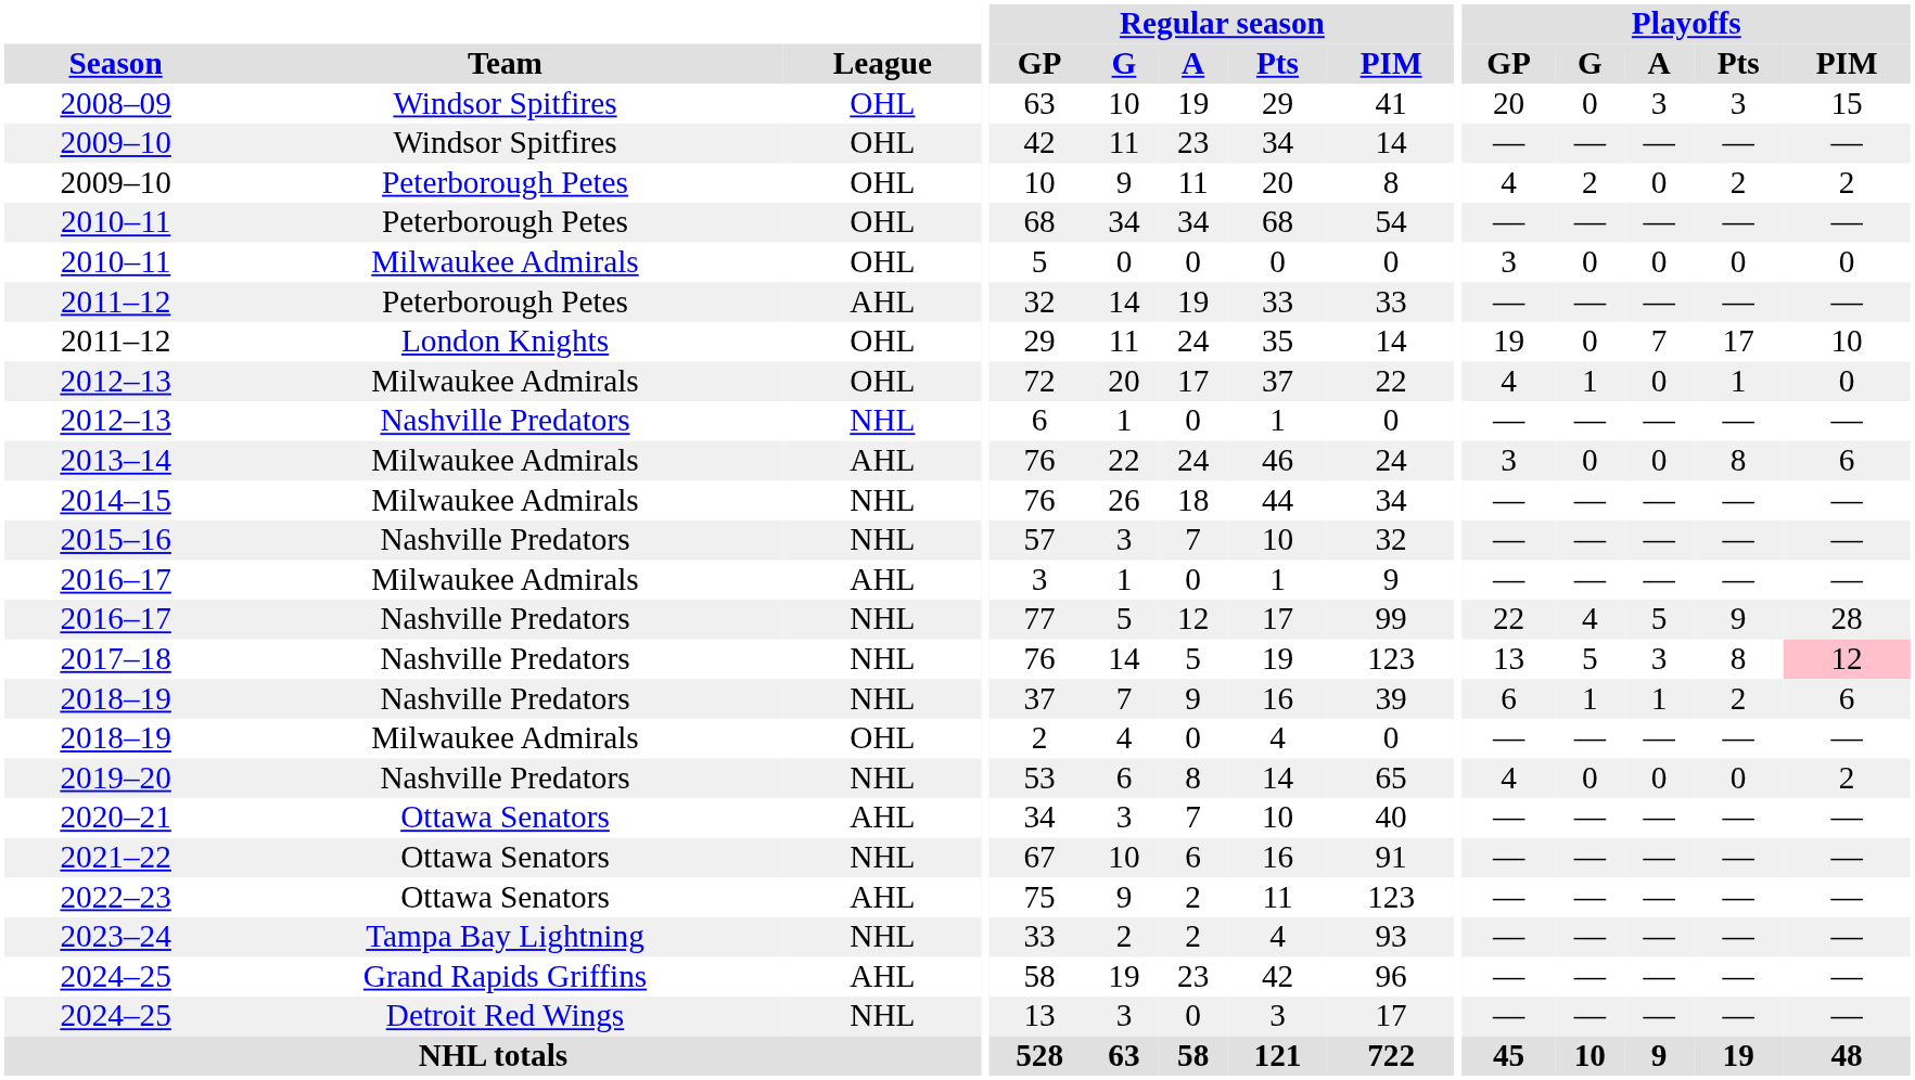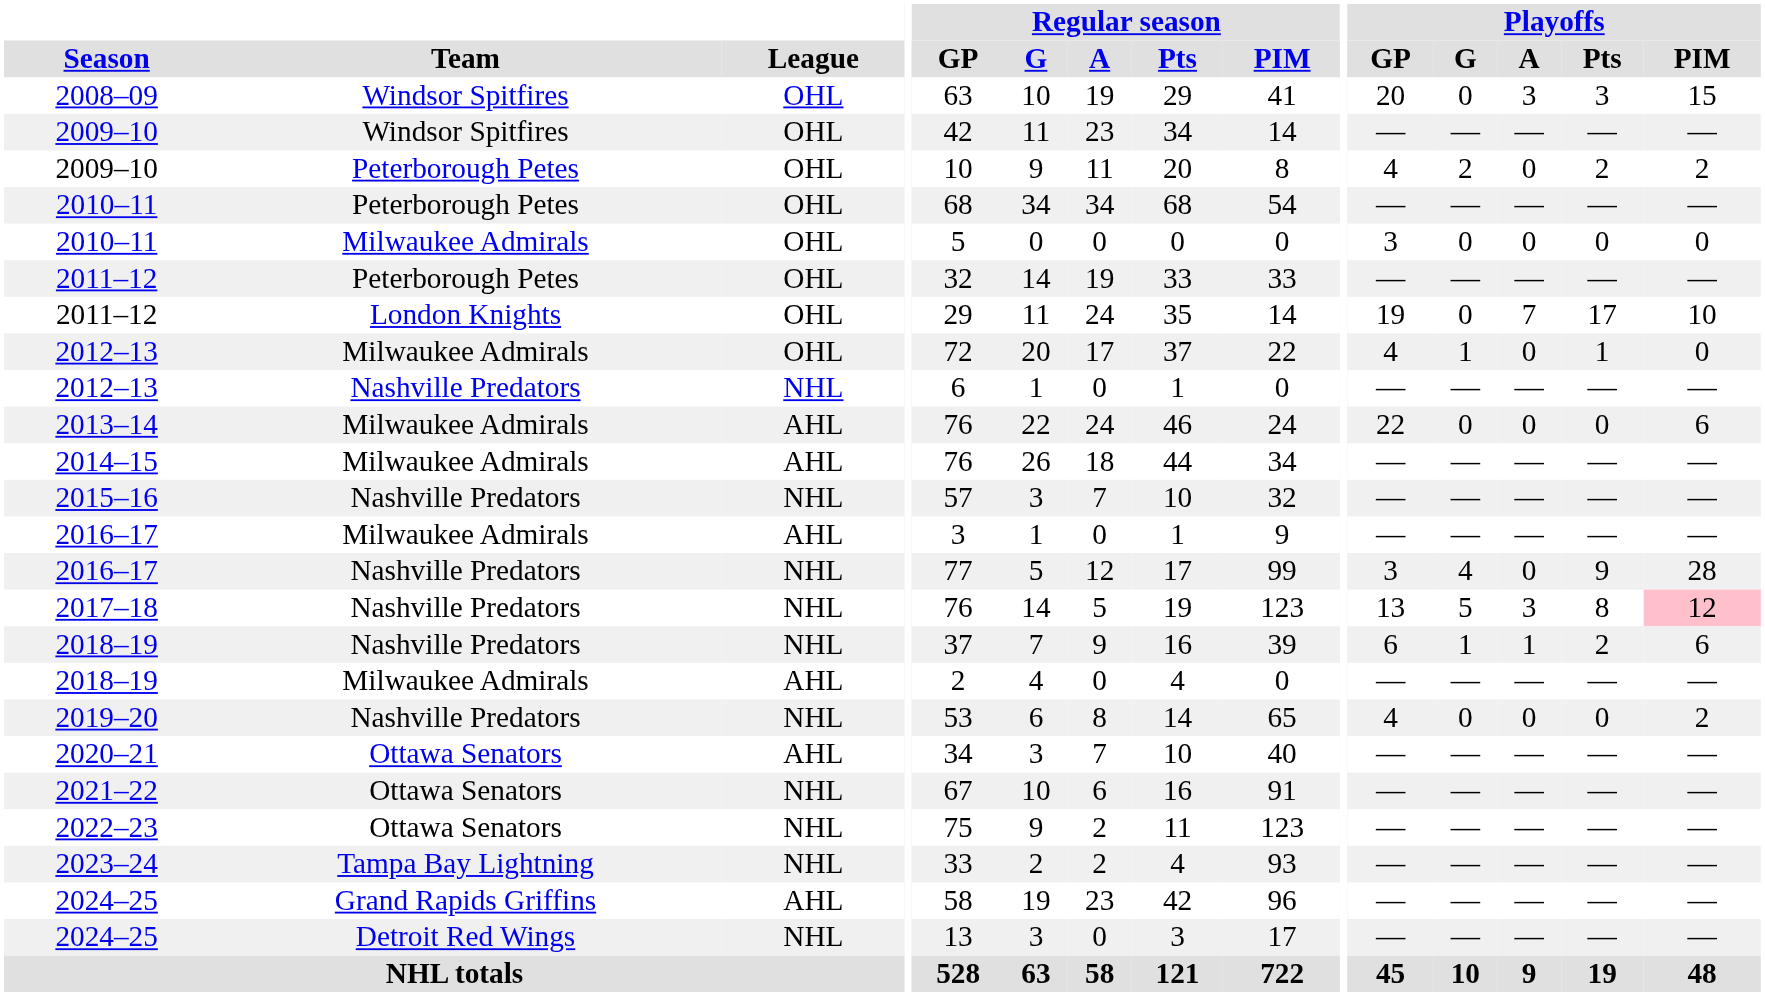 <table border="0" cellpadding="1" cellspacing="0" style="text-align:center; width:60em">
 <tr bgcolor="#e0e0e0">
 <th colspan="3" bgcolor="#ffffff"></th>
 <th rowspan="99" bgcolor="#ffffff"></th>
 <th colspan="5"><a href='#'>Regular season</a></th>
 <th rowspan="99" bgcolor="#ffffff"></th>
 <th colspan="5"><a href='#'>Playoffs</a></th>
 </tr>
 <tr bgcolor="#e0e0e0">
 <th><a href='#'>Season</a></th>
 <th>Team</th>
 <th>League</th>
 <th>GP</th>
 <th><a href='#'>G</a></th>
 <th><a href='#'>A</a></th>
 <th><a href='#'>Pts</a></th>
 <th><a href='#'>PIM</a></th>
 <th>GP</th>
 <th>G</th>
 <th>A</th>
 <th>Pts</th>
 <th>PIM</th>
 </tr>
 <tr>
 <td><a href='#'>2008–09</a></td>
 <td><a href='#'>Windsor Spitfires</a></td>
 <td><a href='#'>OHL</a></td>
 <td>63</td>
 <td>10</td>
 <td>19</td>
 <td>29</td>
 <td>41</td>
 <td>20</td>
 <td>0</td>
 <td>3</td>
 <td>3</td>
 <td>15</td>
 </tr>
 <tr style="background:#f0f0f0;">
 <td><a href='#'>2009–10</a></td>
 <td>Windsor Spitfires</td>
 <td>OHL</td>
 <td>42</td>
 <td>11</td>
 <td>23</td>
 <td>34</td>
 <td>14</td>
 <td>—</td>
 <td>—</td>
 <td>—</td>
 <td>—</td>
 <td>—</td>
 </tr>
 <tr>
 <td>2009–10</td>
 <td><a href='#'>Peterborough Petes</a></td>
 <td>OHL</td>
 <td>10</td>
 <td>9</td>
 <td>11</td>
 <td>20</td>
 <td>8</td>
 <td>4</td>
 <td>2</td>
 <td>0</td>
 <td>2</td>
 <td>2</td>
 </tr>
 <tr style="background:#f0f0f0;">
 <td><a href='#'>2010–11</a></td>
 <td>Peterborough Petes</td>
 <td>OHL</td>
 <td>68</td>
 <td>34</td>
 <td>34</td>
 <td>68</td>
 <td>54</td>
 <td>—</td>
 <td>—</td>
 <td>—</td>
 <td>—</td>
 <td>—</td>
 </tr>
 <tr>
 <td><a href='#'>2010–11</a></td>
 <td><a href='#'>Milwaukee Admirals</a></td>
 <td>OHL</td>
 <td>5</td>
 <td>0</td>
 <td>0</td>
 <td>0</td>
 <td>0</td>
 <td>3</td>
 <td>0</td>
 <td>0</td>
 <td>0</td>
 <td>0</td>
 </tr>
 <tr style="background:#f0f0f0;">
 <td><a href='#'>2011–12</a></td>
 <td>Peterborough Petes</td>
-<td>AHL</td>
+<td>OHL</td>
 <td>32</td>
 <td>14</td>
 <td>19</td>
 <td>33</td>
 <td>33</td>
 <td>—</td>
 <td>—</td>
 <td>—</td>
 <td>—</td>
 <td>—</td>
 </tr>
 <tr>
 <td>2011–12</td>
 <td><a href='#'>London Knights</a></td>
 <td>OHL</td>
 <td>29</td>
 <td>11</td>
 <td>24</td>
 <td>35</td>
 <td>14</td>
 <td>19</td>
 <td>0</td>
 <td>7</td>
 <td>17</td>
 <td>10</td>
 </tr>
 <tr style="background:#f0f0f0;">
 <td><a href='#'>2012–13</a></td>
 <td>Milwaukee Admirals</td>
 <td>OHL</td>
 <td>72</td>
 <td>20</td>
 <td>17</td>
 <td>37</td>
 <td>22</td>
 <td>4</td>
 <td>1</td>
 <td>0</td>
 <td>1</td>
 <td>0</td>
 </tr>
 <tr>
 <td><a href='#'>2012–13</a></td>
 <td><a href='#'>Nashville Predators</a></td>
 <td><a href='#'>NHL</a></td>
 <td>6</td>
 <td>1</td>
 <td>0</td>
 <td>1</td>
 <td>0</td>
 <td>—</td>
 <td>—</td>
 <td>—</td>
 <td>—</td>
 <td>—</td>
 </tr>
 <tr style="background:#f0f0f0;">
 <td><a href='#'>2013–14</a></td>
 <td>Milwaukee Admirals</td>
 <td>AHL</td>
 <td>76</td>
 <td>22</td>
 <td>24</td>
 <td>46</td>
 <td>24</td>
-<td>3</td>
+<td>22</td>
 <td>0</td>
 <td>0</td>
-<td>8</td>
+<td>0</td>
 <td>6</td>
 </tr>
 <tr>
 <td><a href='#'>2014–15</a></td>
 <td>Milwaukee Admirals</td>
-<td>NHL</td>
+<td>AHL</td>
 <td>76</td>
 <td>26</td>
 <td>18</td>
 <td>44</td>
 <td>34</td>
 <td>—</td>
 <td>—</td>
 <td>—</td>
 <td>—</td>
 <td>—</td>
 </tr>
 <tr style="background:#f0f0f0;">
 <td><a href='#'>2015–16</a></td>
 <td>Nashville Predators</td>
 <td>NHL</td>
 <td>57</td>
 <td>3</td>
 <td>7</td>
 <td>10</td>
 <td>32</td>
 <td>—</td>
 <td>—</td>
 <td>—</td>
 <td>—</td>
 <td>—</td>
 </tr>
 <tr>
 <td><a href='#'>2016–17</a></td>
 <td>Milwaukee Admirals</td>
 <td>AHL</td>
 <td>3</td>
 <td>1</td>
 <td>0</td>
 <td>1</td>
 <td>9</td>
 <td>—</td>
 <td>—</td>
 <td>—</td>
 <td>—</td>
 <td>—</td>
 </tr>
 <tr style="background:#f0f0f0;">
 <td><a href='#'>2016–17</a></td>
 <td>Nashville Predators</td>
 <td>NHL</td>
 <td>77</td>
 <td>5</td>
 <td>12</td>
 <td>17</td>
 <td>99</td>
-<td>22</td>
+<td>3</td>
 <td>4</td>
-<td>5</td>
+<td>0</td>
 <td>9</td>
 <td>28</td>
 </tr>
 <tr>
 <td><a href='#'>2017–18</a></td>
 <td>Nashville Predators</td>
 <td>NHL</td>
 <td>76</td>
 <td>14</td>
 <td>5</td>
 <td>19</td>
 <td>123</td>
 <td>13</td>
 <td>5</td>
 <td>3</td>
 <td>8</td>
 <td style="background: pink;">12</td>
 </tr>
 <tr style="background:#f0f0f0;">
 <td><a href='#'>2018–19</a></td>
 <td>Nashville Predators</td>
 <td>NHL</td>
 <td>37</td>
 <td>7</td>
 <td>9</td>
 <td>16</td>
 <td>39</td>
 <td>6</td>
 <td>1</td>
 <td>1</td>
 <td>2</td>
 <td>6</td>
 </tr>
 <tr>
 <td><a href='#'>2018–19</a></td>
 <td>Milwaukee Admirals</td>
-<td>OHL</td>
+<td>AHL</td>
 <td>2</td>
 <td>4</td>
 <td>0</td>
 <td>4</td>
 <td>0</td>
 <td>—</td>
 <td>—</td>
 <td>—</td>
 <td>—</td>
 <td>—</td>
 </tr>
 <tr style="background:#f0f0f0;">
 <td><a href='#'>2019–20</a></td>
 <td>Nashville Predators</td>
 <td>NHL</td>
 <td>53</td>
 <td>6</td>
 <td>8</td>
 <td>14</td>
 <td>65</td>
 <td>4</td>
 <td>0</td>
 <td>0</td>
 <td>0</td>
 <td>2</td>
 </tr>
 <tr>
 <td><a href='#'>2020–21</a></td>
 <td><a href='#'>Ottawa Senators</a></td>
 <td>AHL</td>
 <td>34</td>
 <td>3</td>
 <td>7</td>
 <td>10</td>
 <td>40</td>
 <td>—</td>
 <td>—</td>
 <td>—</td>
 <td>—</td>
 <td>—</td>
 </tr>
 <tr style="background:#f0f0f0;">
 <td><a href='#'>2021–22</a></td>
 <td>Ottawa Senators</td>
 <td>NHL</td>
 <td>67</td>
 <td>10</td>
 <td>6</td>
 <td>16</td>
 <td>91</td>
 <td>—</td>
 <td>—</td>
 <td>—</td>
 <td>—</td>
 <td>—</td>
 </tr>
 <tr>
 <td><a href='#'>2022–23</a></td>
 <td>Ottawa Senators</td>
-<td>AHL</td>
+<td>NHL</td>
 <td>75</td>
 <td>9</td>
 <td>2</td>
 <td>11</td>
 <td>123</td>
 <td>—</td>
 <td>—</td>
 <td>—</td>
 <td>—</td>
 <td>—</td>
 </tr>
 <tr style="background:#f0f0f0;">
 <td><a href='#'>2023–24</a></td>
 <td><a href='#'>Tampa Bay Lightning</a></td>
 <td>NHL</td>
 <td>33</td>
 <td>2</td>
 <td>2</td>
 <td>4</td>
 <td>93</td>
 <td>—</td>
 <td>—</td>
 <td>—</td>
 <td>—</td>
 <td>—</td>
 </tr>
 <tr>
 <td><a href='#'>2024–25</a></td>
 <td><a href='#'>Grand Rapids Griffins</a></td>
 <td>AHL</td>
 <td>58</td>
 <td>19</td>
 <td>23</td>
 <td>42</td>
 <td>96</td>
 <td>—</td>
 <td>—</td>
 <td>—</td>
 <td>—</td>
 <td>—</td>
 </tr>
 <tr style="background:#f0f0f0;">
 <td><a href='#'>2024–25</a></td>
 <td><a href='#'>Detroit Red Wings</a></td>
 <td>NHL</td>
 <td>13</td>
 <td>3</td>
 <td>0</td>
 <td>3</td>
 <td>17</td>
 <td>—</td>
 <td>—</td>
 <td>—</td>
 <td>—</td>
 <td>—</td>
 </tr>
 <tr style="background:#e0e0e0;">
 <th colspan="3">NHL totals</th>
 <th>528</th>
 <th>63</th>
 <th>58</th>
 <th>121</th>
 <th>722</th>
 <th>45</th>
 <th>10</th>
 <th>9</th>
 <th>19</th>
 <th>48</th>
 </tr>
 </table>
